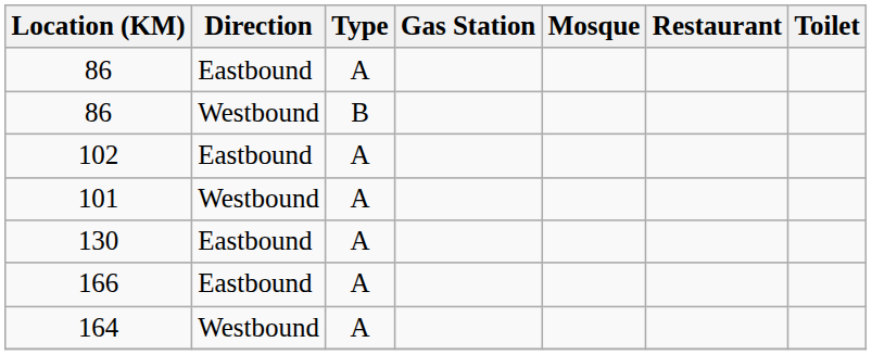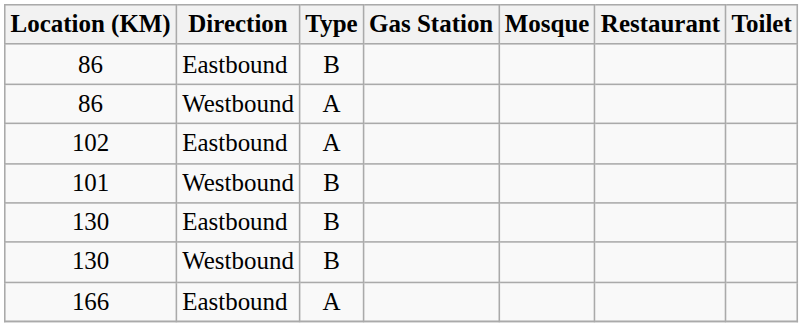 <table class="wikitable">
 <tr>
 <th>Location (KM)</th>
 <th>Direction</th>
 <th>Type</th>
 <th>Gas Station</th>
 <th>Mosque</th>
 <th>Restaurant</th>
 <th>Toilet</th>
 </tr>
 <tr>
 <td align="center">86</td>
 <td>Eastbound</td>
-<td align="center">A</td>
+<td align="center">B</td>
 <td></td>
 <td align="center"></td>
 <td align="center"></td>
 <td align="center"></td>
 </tr>
 <tr>
 <td align="center">86</td>
 <td>Westbound</td>
-<td align="center">B</td>
+<td align="center">A</td>
 <td></td>
 <td align="center"></td>
 <td align="center"></td>
 <td align="center"></td>
 </tr>
 <tr>
 <td align="center">102</td>
 <td>Eastbound</td>
 <td align="center">A</td>
 <td align="center"></td>
 <td align="center"></td>
 <td align="center"></td>
 <td align="center"></td>
 </tr>
 <tr>
 <td align="center">101</td>
 <td>Westbound</td>
-<td align="center">A</td>
+<td align="center">B</td>
 <td align="center"></td>
 <td align="center"></td>
 <td align="center"></td>
 <td align="center"></td>
 </tr>
 <tr>
 <td align="center">130</td>
 <td>Eastbound</td>
-<td align="center">A</td>
+<td align="center">B</td>
+<td></td>
+<td align="center"></td>
+<td align="center"></td>
+<td align="center"></td>
+</tr>
+<tr>
+<td align="center">130</td>
+<td>Westbound</td>
+<td align="center">B</td>
 <td></td>
 <td align="center"></td>
 <td align="center"></td>
 <td align="center"></td>
 </tr>
 <tr>
 <td align="center">166</td>
 <td>Eastbound</td>
 <td align="center">A</td>
 <td align="center"></td>
 <td align="center"></td>
 <td align="center"></td>
 <td align="center"></td>
 </tr>
 <tr>
-<td align="center">164</td>
-<td>Westbound</td>
-<td align="center">A</td>
-<td align="center"></td>
-<td align="center"></td>
-<td align="center"></td>
-<td align="center"></td>
-</tr>
-<tr>
 </tr>
 </table>
